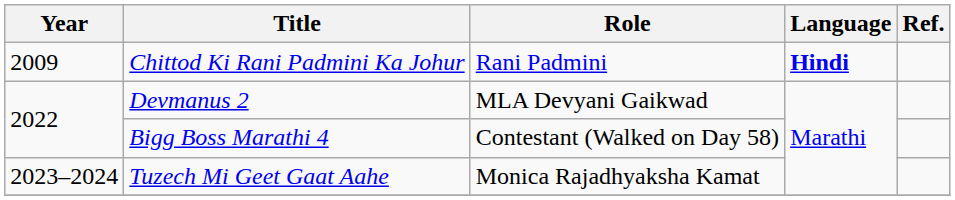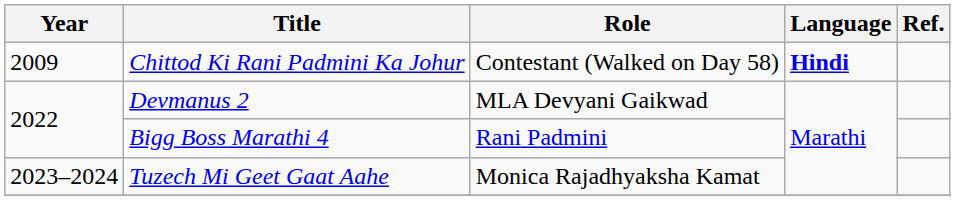 <table class="wikitable">
 <tr>
 <th>Year</th>
 <th>Title</th>
 <th>Role</th>
 <th>Language</th>
 <th>Ref.</th>
 </tr>
 <tr>
 <td>2009</td>
 <td><em><a href='#'>Chittod Ki Rani Padmini Ka Johur</a></em></td>
-<td><a href='#'>Rani Padmini</a></td>
+<td>Contestant (Walked on Day 58)</td>
 <td><strong><a href='#'>Hindi</a></strong></td>
 <td></td>
 </tr>
 <tr>
 <td rowspan="2">2022</td>
 <td><em><a href='#'>Devmanus 2</a></em></td>
 <td>MLA Devyani Gaikwad</td>
 <td rowspan="3"><a href='#'>Marathi</a></td>
 <td></td>
 </tr>
 <tr>
 <td><em><a href='#'>Bigg Boss Marathi 4</a></em></td>
-<td>Contestant (Walked on Day 58)</td>
+<td><a href='#'>Rani Padmini</a></td>
 <td></td>
 </tr>
 <tr>
 <td>2023–2024</td>
 <td><em><a href='#'>Tuzech Mi Geet Gaat Aahe</a></em></td>
 <td>Monica Rajadhyaksha Kamat</td>
 <td></td>
 </tr>
 <tr>
 </tr>
 </table>
